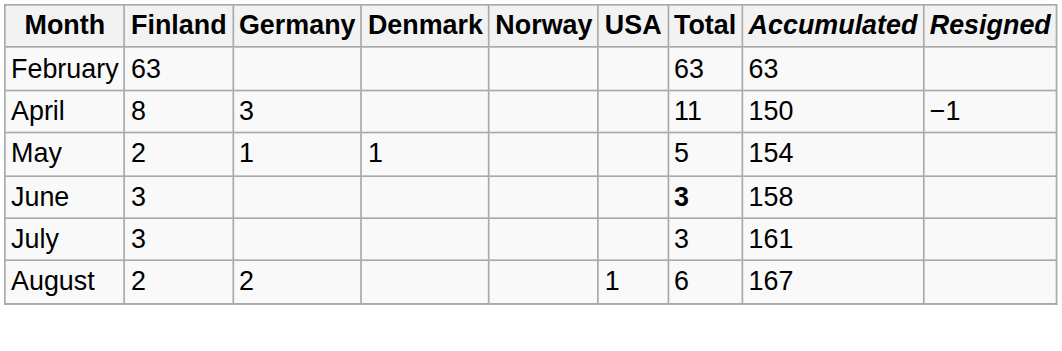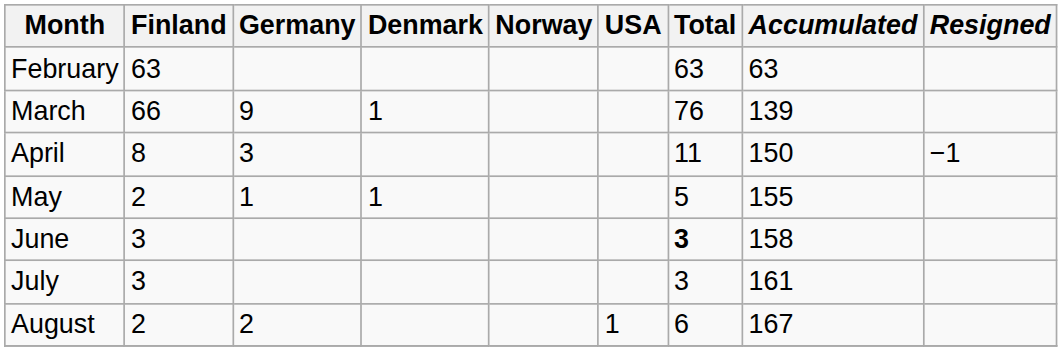 <table class="wikitable">
 <tr>
 <th>Month</th>
 <th>Finland</th>
 <th>Germany</th>
 <th>Denmark</th>
 <th>Norway</th>
 <th>USA</th>
 <th>Total</th>
 <th><em>Accumulated</em></th>
 <th><em>Resigned</em></th>
 </tr>
 <tr>
 <td>February</td>
 <td>63</td>
 <td></td>
 <td></td>
 <td></td>
 <td></td>
 <td>63</td>
 <td>63</td>
 <td></td>
 </tr>
 <tr>
+<td>March</td>
+<td>66</td>
+<td>9</td>
+<td>1</td>
+<td></td>
+<td></td>
+<td>76</td>
+<td>139</td>
+<td></td>
+</tr>
+<tr>
 <td>April</td>
 <td>8</td>
 <td>3</td>
 <td></td>
 <td></td>
 <td></td>
 <td>11</td>
 <td>150</td>
 <td>−1</td>
 </tr>
 <tr>
 <td>May</td>
 <td>2</td>
 <td>1</td>
 <td>1</td>
 <td></td>
 <td></td>
 <td>5</td>
-<td>154</td>
+<td>155</td>
 <td></td>
 </tr>
 <tr>
 <td>June</td>
 <td>3</td>
 <td></td>
 <td></td>
 <td></td>
 <td></td>
 <td><strong>3</strong></td>
 <td>158</td>
 <td></td>
 </tr>
 <tr>
 <td>July</td>
 <td>3</td>
 <td></td>
 <td></td>
 <td></td>
 <td></td>
 <td>3</td>
 <td>161</td>
 <td></td>
 </tr>
 <tr>
 <td>August</td>
 <td>2</td>
 <td>2</td>
 <td></td>
 <td></td>
 <td>1</td>
 <td>6</td>
 <td>167</td>
 <td></td>
 </tr>
 <tr>
 </tr>
 </table>
